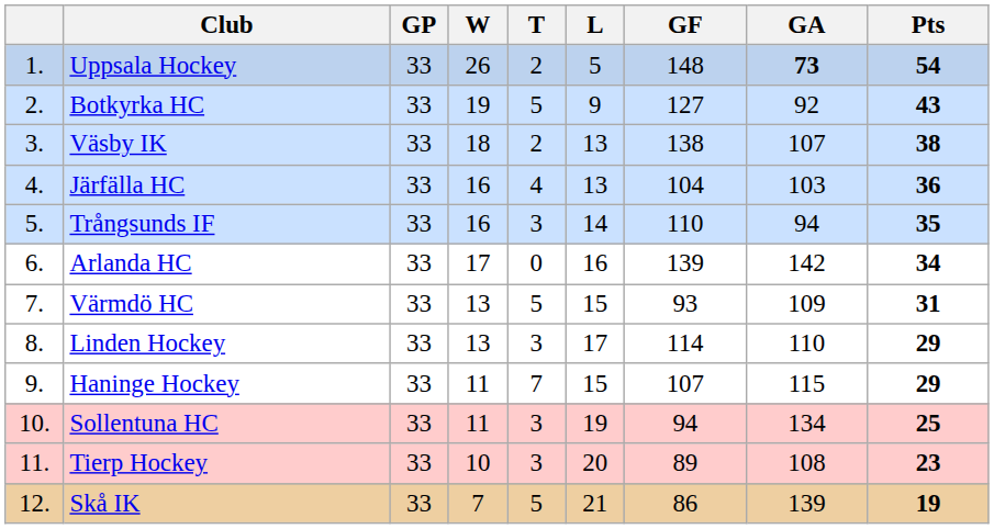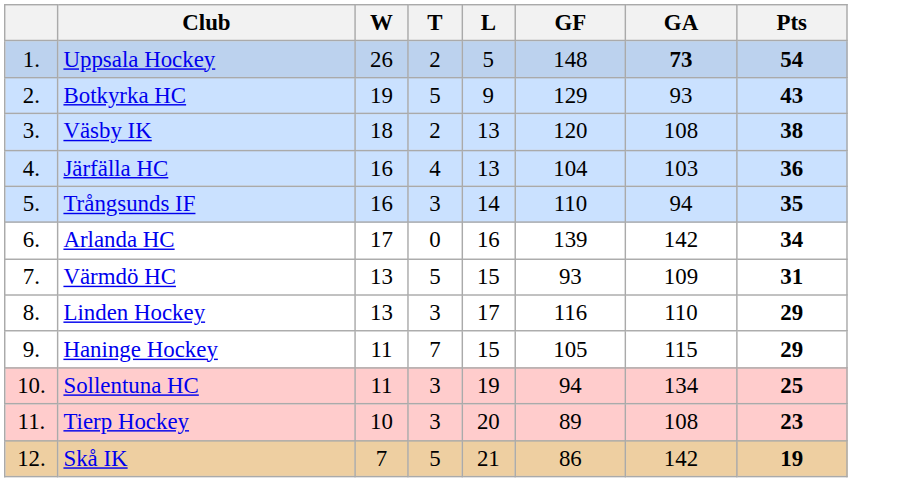 <table class="wikitable">
 <tr>
 <th width="30"></th>
 <th width="200">Club</th>
-<th width="30">GP</th>
 <th width="30">W</th>
 <th width="30">T</th>
 <th width="30">L</th>
 <th width="70">GF</th>
 <th width="70">GA</th>
 <th width="70">Pts</th>
 </tr>
 <tr bgcolor="#BCD2EE" align="center">
 <td>1.</td>
 <td align="left"><a href='#'>Uppsala Hockey</a></td>
-<td>33</td>
 <td>26</td>
 <td>2</td>
 <td>5</td>
 <td>148</td>
 <td><strong>73</strong></td>
 <td><strong>54</strong></td>
 </tr>
 <tr bgcolor="#CAE1FF" align="center">
 <td>2.</td>
 <td align="left"><a href='#'>Botkyrka HC</a></td>
-<td>33</td>
 <td>19</td>
 <td>5</td>
 <td>9</td>
-<td>127</td>
-<td>92</td>
+<td>129</td>
+<td>93</td>
 <td><strong>43</strong></td>
 </tr>
 <tr bgcolor="#CAE1FF" align="center">
 <td>3.</td>
 <td align="left"><a href='#'>Väsby IK</a></td>
-<td>33</td>
 <td>18</td>
 <td>2</td>
 <td>13</td>
-<td>138</td>
-<td>107</td>
+<td>120</td>
+<td>108</td>
 <td><strong>38</strong></td>
 </tr>
 <tr bgcolor="#CAE1FF" align="center">
 <td>4.</td>
 <td align="left"><a href='#'>Järfälla HC</a></td>
-<td>33</td>
 <td>16</td>
 <td>4</td>
 <td>13</td>
 <td>104</td>
 <td>103</td>
 <td><strong>36</strong></td>
 </tr>
 <tr bgcolor="#CAE1FF" align="center">
 <td>5.</td>
 <td align="left"><a href='#'>Trångsunds IF</a></td>
-<td>33</td>
 <td>16</td>
 <td>3</td>
 <td>14</td>
 <td>110</td>
 <td>94</td>
 <td><strong>35</strong></td>
 </tr>
 <tr bgcolor="#FFFFFF" align="center">
 <td>6.</td>
 <td align="left"><a href='#'>Arlanda HC</a></td>
-<td>33</td>
 <td>17</td>
 <td>0</td>
 <td>16</td>
 <td>139</td>
 <td>142</td>
 <td><strong>34</strong></td>
 </tr>
 <tr bgcolor="#FFFFFF" align="center">
 <td>7.</td>
 <td align="left"><a href='#'>Värmdö HC</a></td>
-<td>33</td>
 <td>13</td>
 <td>5</td>
 <td>15</td>
 <td>93</td>
 <td>109</td>
 <td><strong>31</strong></td>
 </tr>
 <tr bgcolor="#FFFFFF" align="center">
 <td>8.</td>
 <td align="left"><a href='#'>Linden Hockey</a></td>
-<td>33</td>
 <td>13</td>
 <td>3</td>
 <td>17</td>
-<td>114</td>
+<td>116</td>
 <td>110</td>
 <td><strong>29</strong></td>
 </tr>
 <tr bgcolor="#FFFFFF" align="center">
 <td>9.</td>
 <td align="left"><a href='#'>Haninge Hockey</a></td>
-<td>33</td>
 <td>11</td>
 <td>7</td>
 <td>15</td>
-<td>107</td>
+<td>105</td>
 <td>115</td>
 <td><strong>29</strong></td>
 </tr>
 <tr bgcolor="#FFCCCC" align="center">
 <td>10.</td>
 <td align="left"><a href='#'>Sollentuna HC</a></td>
-<td>33</td>
 <td>11</td>
 <td>3</td>
 <td>19</td>
 <td>94</td>
 <td>134</td>
 <td><strong>25</strong></td>
 </tr>
 <tr bgcolor="#FFCCCC" align="center">
 <td>11.</td>
 <td align="left"><a href='#'>Tierp Hockey</a></td>
-<td>33</td>
 <td>10</td>
 <td>3</td>
 <td>20</td>
 <td>89</td>
 <td>108</td>
 <td><strong>23</strong></td>
 </tr>
 <tr bgcolor="#EECFA1" align="center">
 <td>12.</td>
 <td align="left"><a href='#'>Skå IK</a></td>
-<td>33</td>
 <td>7</td>
 <td>5</td>
 <td>21</td>
 <td>86</td>
-<td>139</td>
+<td>142</td>
 <td><strong>19</strong></td>
 </tr>
 </table>
